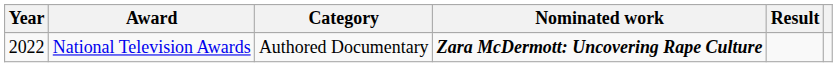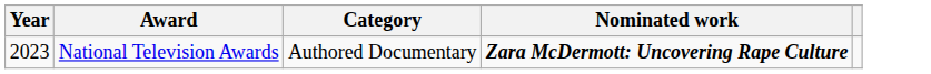 <table class="wikitable">
 <tr>
 <th>Year</th>
 <th>Award</th>
 <th>Category</th>
 <th>Nominated work</th>
-<th>Result</th>
 <th></th>
 </tr>
 <tr>
-<td>2022</td>
+<td>2023</td>
 <td><a href='#'>National Television Awards</a></td>
 <td>Authored Documentary</td>
 <td><strong><em>Zara McDermott: Uncovering Rape Culture</em></strong></td>
-<td></td>
 <td align="center"></td>
 </tr>
 </table>
